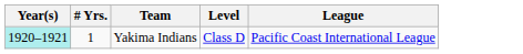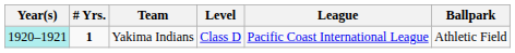 <table class="wikitable" style="text-align:center; font-size: 95%;">
 <tr>
 <th>Year(s)</th>
 <th># Yrs.</th>
 <th>Team</th>
 <th>Level</th>
 <th>League</th>
+<th>Ballpark</th>
 </tr>
 <tr>
 <td style="background: paleturquoise;">1920–1921</td>
-<td>1</td>
+<td><strong>1</strong></td>
 <td>Yakima Indians</td>
 <td><a href='#'>Class D</a></td>
 <td><a href='#'>Pacific Coast International League</a></td>
+<td>Athletic Field</td>
 </tr>
 </table>
